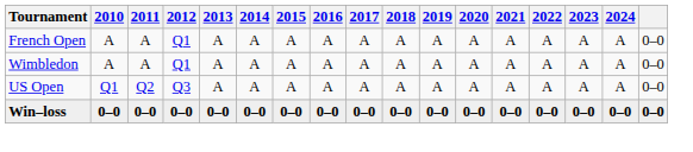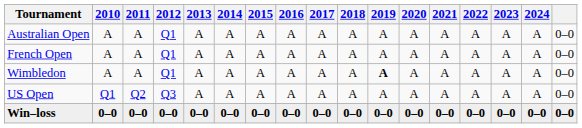 <table class=wikitable style=text-align:center;>
 <tr>
 <th>Tournament</th>
 <th><a href='#'>2010</a></th>
 <th><a href='#'>2011</a></th>
 <th><a href='#'>2012</a></th>
 <th><a href='#'>2013</a></th>
 <th><a href='#'>2014</a></th>
 <th><a href='#'>2015</a></th>
 <th><a href='#'>2016</a></th>
 <th><a href='#'>2017</a></th>
 <th><a href='#'>2018</a></th>
 <th><a href='#'>2019</a></th>
 <th><a href='#'>2020</a></th>
 <th><a href='#'>2021</a></th>
 <th><a href='#'>2022</a></th>
 <th><a href='#'>2023</a></th>
 <th><a href='#'>2024</a></th>
 <th></th>
+</tr>
+<tr>
+<td align=left><a href='#'>Australian Open</a></td>
+<td>A</td>
+<td>A</td>
+<td><a href='#'>Q1</a></td>
+<td>A</td>
+<td>A</td>
+<td>A</td>
+<td>A</td>
+<td>A</td>
+<td>A</td>
+<td>A</td>
+<td>A</td>
+<td>A</td>
+<td>A</td>
+<td>A</td>
+<td>A</td>
+<td>0–0</td>
 </tr>
 <tr>
 <td align=left><a href='#'>French Open</a></td>
 <td>A</td>
 <td>A</td>
 <td><a href='#'>Q1</a></td>
 <td>A</td>
 <td>A</td>
 <td>A</td>
 <td>A</td>
 <td>A</td>
 <td>A</td>
 <td>A</td>
 <td>A</td>
 <td>A</td>
 <td>A</td>
 <td>A</td>
 <td>A</td>
 <td>0–0</td>
 </tr>
 <tr>
 <td align=left><a href='#'>Wimbledon</a></td>
 <td>A</td>
 <td>A</td>
 <td><a href='#'>Q1</a></td>
 <td>A</td>
 <td>A</td>
 <td>A</td>
 <td>A</td>
 <td>A</td>
 <td>A</td>
-<td>A</td>
+<td><strong>A</strong></td>
 <td>A</td>
 <td>A</td>
 <td>A</td>
 <td>A</td>
 <td>A</td>
 <td>0–0</td>
 </tr>
 <tr>
 <td align=left><a href='#'>US Open</a></td>
 <td><a href='#'>Q1</a></td>
 <td><a href='#'>Q2</a></td>
 <td><a href='#'>Q3</a></td>
 <td>A</td>
 <td>A</td>
 <td>A</td>
 <td>A</td>
 <td>A</td>
 <td>A</td>
 <td>A</td>
 <td>A</td>
 <td>A</td>
 <td>A</td>
 <td>A</td>
 <td>A</td>
 <td>0–0</td>
 </tr>
 <tr style="background:#efefef; font-weight:bold;">
 <td align=left>Win–loss</td>
 <td>0–0</td>
 <td>0–0</td>
 <td>0–0</td>
 <td>0–0</td>
 <td>0–0</td>
 <td>0–0</td>
 <td>0–0</td>
 <td>0–0</td>
 <td>0–0</td>
 <td>0–0</td>
 <td>0–0</td>
 <td>0–0</td>
 <td>0–0</td>
 <td>0–0</td>
 <td>0–0</td>
 <td>0–0</td>
 </tr>
 </table>
